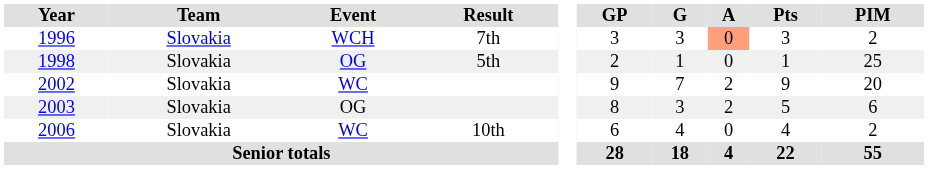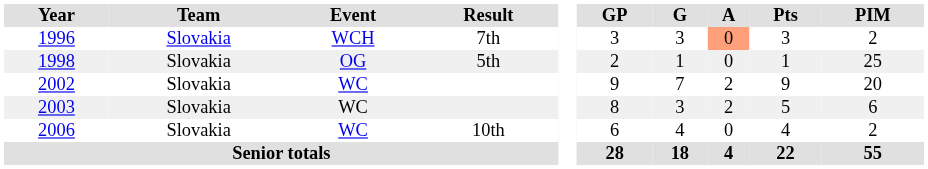 <table border="0" cellpadding="1" cellspacing="0" style="text-align:center; width:50em">
 <tr ALIGN="center" bgcolor="#e0e0e0">
 <th>Year</th>
 <th>Team</th>
 <th>Event</th>
 <th>Result</th>
 <th ALIGN="center" rowspan="99" bgcolor="#ffffff"> </th>
 <th>GP</th>
 <th>G</th>
 <th>A</th>
 <th>Pts</th>
 <th>PIM</th>
 </tr>
 <tr>
 <td><a href='#'>1996</a></td>
 <td><a href='#'>Slovakia</a></td>
 <td><a href='#'>WCH</a></td>
 <td>7th</td>
 <td>3</td>
 <td>3</td>
 <td style="background: lightsalmon;">0</td>
 <td>3</td>
 <td>2</td>
 </tr>
 <tr bgcolor="#f0f0f0">
 <td><a href='#'>1998</a></td>
 <td>Slovakia</td>
 <td><a href='#'>OG</a></td>
 <td>5th</td>
 <td>2</td>
 <td>1</td>
 <td>0</td>
 <td>1</td>
 <td>25</td>
 </tr>
 <tr>
 <td><a href='#'>2002</a></td>
 <td>Slovakia</td>
 <td><a href='#'>WC</a></td>
 <td></td>
 <td>9</td>
 <td>7</td>
 <td>2</td>
 <td>9</td>
 <td>20</td>
 </tr>
 <tr bgcolor="#f0f0f0">
 <td><a href='#'>2003</a></td>
 <td>Slovakia</td>
-<td>OG</td>
+<td>WC</td>
 <td></td>
 <td>8</td>
 <td>3</td>
 <td>2</td>
 <td>5</td>
 <td>6</td>
 </tr>
 <tr>
 <td><a href='#'>2006</a></td>
 <td>Slovakia</td>
 <td><a href='#'>WC</a></td>
 <td>10th</td>
 <td>6</td>
 <td>4</td>
 <td>0</td>
 <td>4</td>
 <td>2</td>
 </tr>
 <tr bgcolor="#e0e0e0">
 <th colspan="4">Senior totals</th>
 <th>28</th>
 <th>18</th>
 <th>4</th>
 <th>22</th>
 <th>55</th>
 </tr>
 </table>
